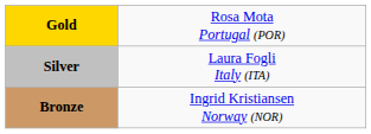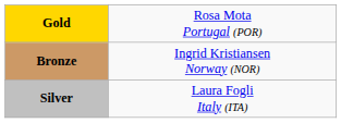 <table class="wikitable" style=" text-align:center; font-size:110%;" width="35%">
 <tr>
 <td bgcolor="gold"><strong>Gold</strong></td>
 <td> <a href='#'>Rosa Mota</a><br><em><a href='#'>Portugal</a> <small>(POR)</small></em></td>
 </tr>
 <tr>
+<td bgcolor="CC9966"><strong>Bronze</strong></td>
+<td> <a href='#'>Ingrid Kristiansen</a><br><em><a href='#'>Norway</a> <small>(NOR)</small></em></td>
+</tr>
+<tr>
 <td bgcolor="silver"><strong>Silver</strong></td>
 <td> <a href='#'>Laura Fogli</a><br><em><a href='#'>Italy</a> <small>(ITA)</small></em></td>
 </tr>
-<tr>
-<td bgcolor="CC9966"><strong>Bronze</strong></td>
-<td> <a href='#'>Ingrid Kristiansen</a><br><em><a href='#'>Norway</a> <small>(NOR)</small></em></td>
-</tr>
 </table>
